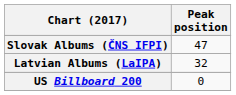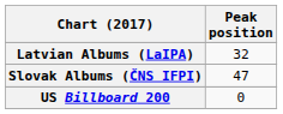 <table class="wikitable sortable plainrowheaders" style="text-align:center">
 <tr>
 <th scope="col">Chart (2017)</th>
 <th scope="col">Peak<br> position</th>
 </tr>
 <tr>
 </tr>
 <tr>
 </tr>
 <tr>
 </tr>
 <tr>
 </tr>
 <tr>
 </tr>
 <tr>
 </tr>
 <tr>
 </tr>
 <tr>
 </tr>
 <tr>
 </tr>
 <tr>
 </tr>
 <tr>
 </tr>
 <tr>
-<th scope="row">Slovak Albums (<a href='#'>ČNS IFPI</a>)</th>
-<td>47</td>
+<th scope="row">Latvian Albums (<a href='#'>LaIPA</a>)</th>
+<td>32</td>
 </tr>
 <tr>
 </tr>
 <tr>
 </tr>
 <tr>
-<th scope="row">Latvian Albums (<a href='#'>LaIPA</a>)</th>
-<td>32</td>
+<th scope="row">Slovak Albums (<a href='#'>ČNS IFPI</a>)</th>
+<td>47</td>
 </tr>
 <tr>
 </tr>
 <tr>
 </tr>
 <tr>
 </tr>
 <tr>
 </tr>
 <tr>
 <th scope="row">US <a href='#'><em>Billboard</em> 200</a></th>
 <td>0</td>
 </tr>
 <tr>
 </tr>
 </table>
